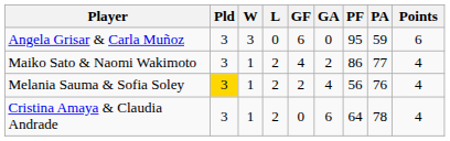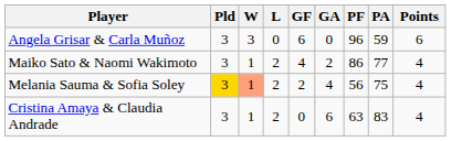 <table class=wikitable style="text-align:center">
 <tr>
 <th width=220>Player</th>
 <th width=20>Pld</th>
 <th width=20>W</th>
 <th width=20>L</th>
 <th width=20>GF</th>
 <th width=20>GA</th>
 <th width=20>PF</th>
 <th width=20>PA</th>
 <th width=50>Points</th>
 </tr>
 <tr>
 <td align=left> <a href='#'>Angela Grisar</a> & <a href='#'>Carla Muñoz</a></td>
 <td>3</td>
 <td>3</td>
 <td>0</td>
 <td>6</td>
 <td>0</td>
-<td>95</td>
+<td>96</td>
 <td>59</td>
 <td>6</td>
 </tr>
 <tr>
 <td align=left> Maiko Sato & Naomi Wakimoto</td>
 <td>3</td>
 <td>1</td>
 <td>2</td>
 <td>4</td>
 <td>2</td>
 <td>86</td>
 <td>77</td>
 <td>4</td>
 </tr>
 <tr>
 <td align=left> Melania Sauma & Sofia Soley</td>
 <td style="background: gold;">3</td>
-<td>1</td>
+<td style="background: lightsalmon;">1</td>
 <td>2</td>
 <td>2</td>
 <td>4</td>
 <td>56</td>
-<td>76</td>
+<td>75</td>
 <td>4</td>
 </tr>
 <tr>
 <td align=left> <a href='#'>Cristina Amaya</a> & Claudia Andrade</td>
 <td>3</td>
 <td>1</td>
 <td>2</td>
 <td>0</td>
 <td>6</td>
-<td>64</td>
-<td>78</td>
+<td>63</td>
+<td>83</td>
 <td>4</td>
 </tr>
 </table>
